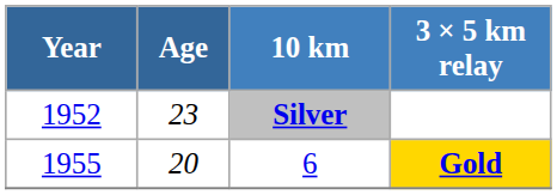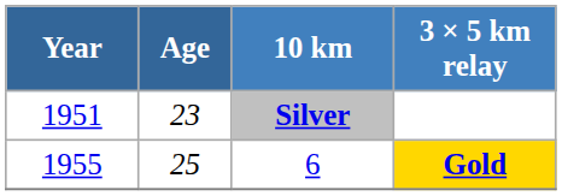 <table class="wikitable" style="font-size:95%; text-align:center; border:grey solid 1px; border-collapse:collapse; background:#ffffff;">
 <tr>
 <th style="background-color:#369; color:white; width:60px;"> Year </th>
 <th style="background-color:#369; color:white; width:40px;"> Age </th>
 <th style="background-color:#4180be; color:white; width:75px;"> 10 km </th>
 <th style="background-color:#4180be; color:white; width:75px;"> 3 × 5 km <br> relay </th>
 </tr>
 <tr>
-<td><a href='#'>1952</a></td>
+<td><a href='#'>1951</a></td>
 <td><em>23</em></td>
 <td style="background:silver;"><a href='#'><strong>Silver</strong></a></td>
 <td></td>
 </tr>
 <tr>
 <td><a href='#'>1955</a></td>
-<td><em>20</em></td>
+<td><em>25</em></td>
 <td><a href='#'>6</a></td>
 <td style="background:gold;"><a href='#'><strong>Gold</strong></a></td>
 </tr>
 <tr>
 </tr>
 </table>
